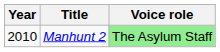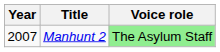 <table class="wikitable">
 <tr>
 <th>Year</th>
 <th>Title</th>
 <th>Voice role</th>
 </tr>
 <tr>
-<td>2010</td>
+<td>2007</td>
 <td><em><a href='#'>Manhunt 2</a></em></td>
 <td style="background: lightgreen;">The Asylum Staff</td>
 </tr>
 </table>
